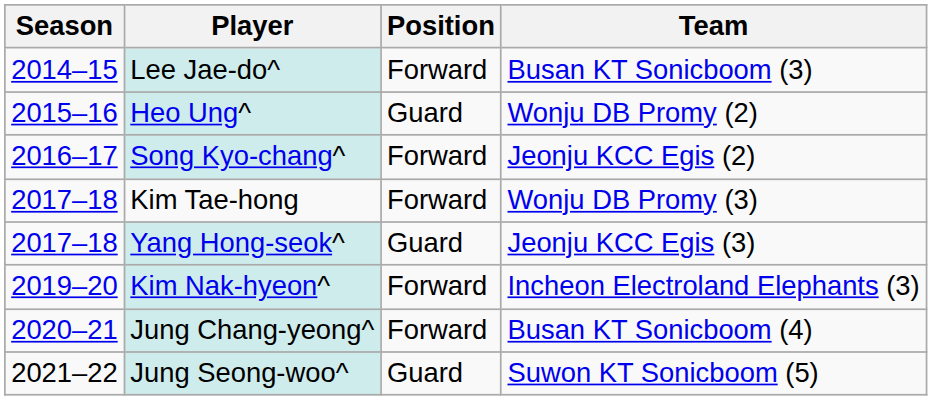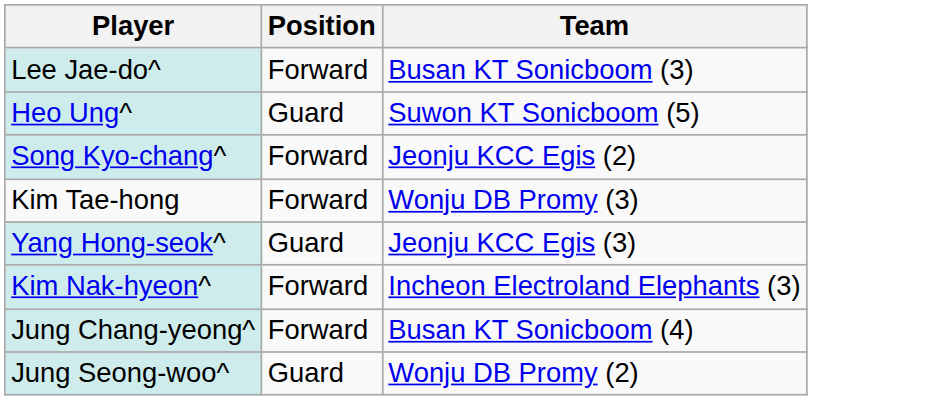 <table class="wikitable plainrowheaders sortable" summary="Season (sortable), Player (sortable), Position (sortable), Nationality (sortable) and Team (sortable)">
 <tr>
-<th scope="col">Season</th>
 <th scope="col">Player</th>
 <th scope="col">Position</th>
 <th scope="col">Team</th>
 </tr>
 <tr>
-<td><a href='#'>2014–15</a></td>
 <td scope="row" style="background-color:#CFECEC">Lee Jae-do^</td>
 <td>Forward</td>
 <td><a href='#'>Busan KT Sonicboom</a> (3)</td>
 </tr>
 <tr>
-<td><a href='#'>2015–16</a></td>
 <td scope="row" style="background-color:#CFECEC"><a href='#'>Heo Ung</a>^</td>
 <td>Guard</td>
-<td><a href='#'>Wonju DB Promy</a> (2)</td>
+<td><a href='#'>Suwon KT Sonicboom</a> (5)</td>
 </tr>
 <tr>
-<td><a href='#'>2016–17</a></td>
 <td scope="row" style="background-color:#CFECEC"><a href='#'>Song Kyo-chang</a>^</td>
 <td>Forward</td>
 <td><a href='#'>Jeonju KCC Egis</a> (2)</td>
 </tr>
 <tr>
-<td><a href='#'>2017–18</a></td>
 <td>Kim Tae-hong</td>
 <td>Forward</td>
 <td><a href='#'>Wonju DB Promy</a> (3)</td>
 </tr>
 <tr>
-<td><a href='#'>2017–18</a></td>
 <td scope="row" style="background-color:#CFECEC"><a href='#'>Yang Hong-seok</a>^</td>
 <td>Guard</td>
 <td><a href='#'>Jeonju KCC Egis</a> (3)</td>
 </tr>
 <tr>
-<td><a href='#'>2019–20</a></td>
 <td scope="row" style="background-color:#CFECEC"><a href='#'>Kim Nak-hyeon</a>^</td>
 <td>Forward</td>
 <td><a href='#'>Incheon Electroland Elephants</a> (3)</td>
 </tr>
 <tr>
-<td><a href='#'>2020–21</a></td>
 <td scope="row" style="background-color:#CFECEC">Jung Chang-yeong^</td>
 <td>Forward</td>
 <td><a href='#'>Busan KT Sonicboom</a> (4)</td>
 </tr>
 <tr>
-<td>2021–22</td>
 <td scope="row" style="background-color:#CFECEC">Jung Seong-woo^</td>
 <td>Guard</td>
-<td><a href='#'>Suwon KT Sonicboom</a> (5)</td>
+<td><a href='#'>Wonju DB Promy</a> (2)</td>
 </tr>
 </table>
